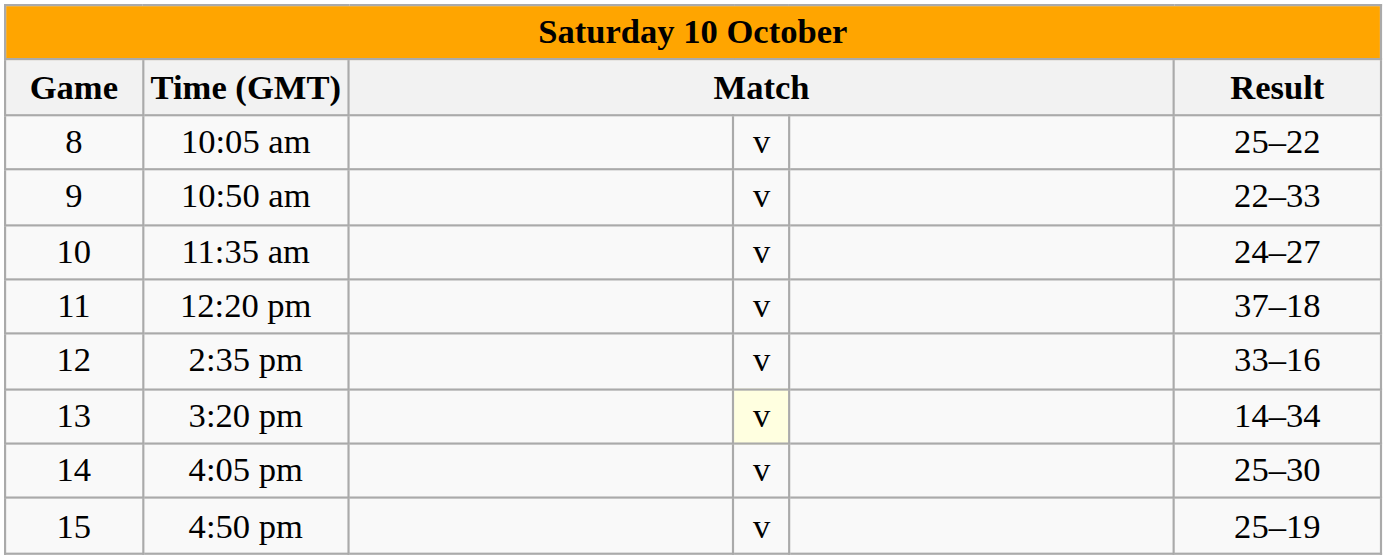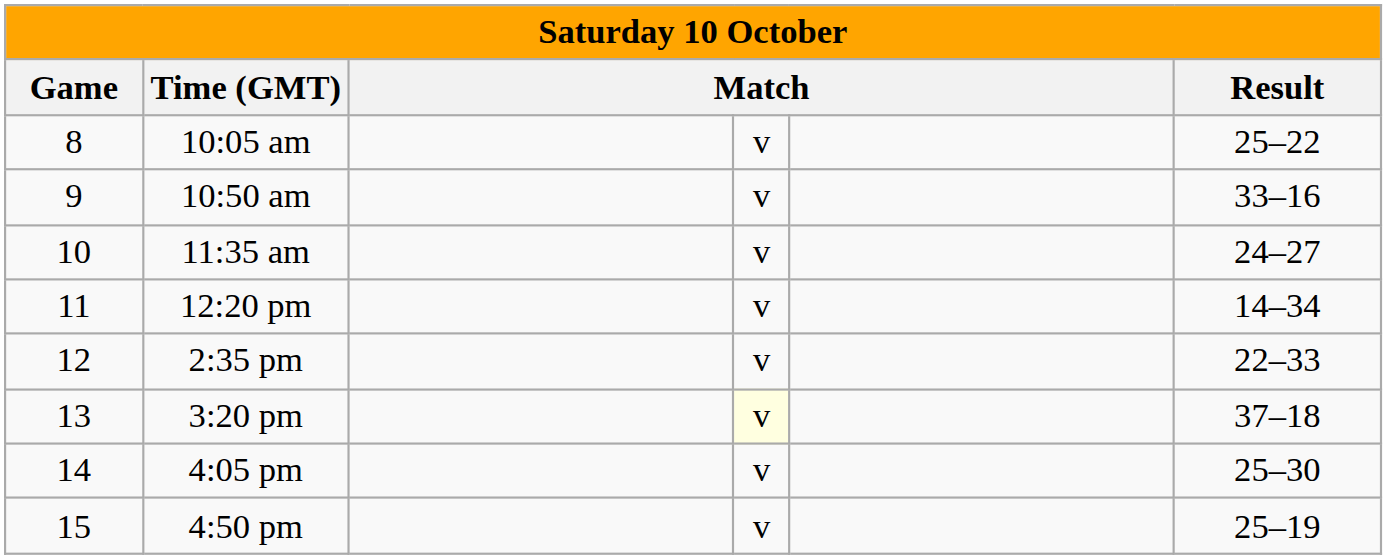 <table class="wikitable" style="text-align:center">
 <tr>
 <th colspan="6" style="background:orange">Saturday 10 October</th>
 </tr>
 <tr>
 <th width=10%>Game</th>
 <th width=15%>Time (GMT)</th>
 <th width=60% colspan="3">Match</th>
 <th width=15%>Result</th>
 </tr>
 <tr>
 <td>8</td>
 <td>10:05 am</td>
 <td width=28%><strong></strong></td>
 <td width=4%>v</td>
 <td width=28%></td>
 <td>25–22</td>
 </tr>
 <tr>
 <td>9</td>
 <td>10:50 am</td>
 <td><strong></strong></td>
 <td>v</td>
 <td></td>
-<td>22–33</td>
+<td>33–16</td>
 </tr>
 <tr>
 <td>10</td>
 <td>11:35 am</td>
 <td></td>
 <td>v</td>
 <td><strong></strong></td>
 <td>24–27</td>
 </tr>
 <tr>
 <td>11</td>
 <td>12:20 pm</td>
 <td><strong></strong></td>
 <td>v</td>
 <td></td>
-<td>37–18</td>
+<td>14–34</td>
 </tr>
 <tr>
 <td>12</td>
 <td>2:35 pm</td>
 <td></td>
 <td>v</td>
 <td><strong></strong></td>
-<td>33–16</td>
+<td>22–33</td>
 </tr>
 <tr>
 <td>13</td>
 <td>3:20 pm</td>
 <td></td>
 <td style="background: lightyellow;">v</td>
 <td><strong></strong></td>
-<td>14–34</td>
+<td>37–18</td>
 </tr>
 <tr>
 <td>14</td>
 <td>4:05 pm</td>
 <td></td>
 <td>v</td>
 <td><strong></strong></td>
 <td>25–30</td>
 </tr>
 <tr>
 <td>15</td>
 <td>4:50 pm</td>
 <td><strong></strong></td>
 <td>v</td>
 <td></td>
 <td>25–19</td>
 </tr>
 </table>
